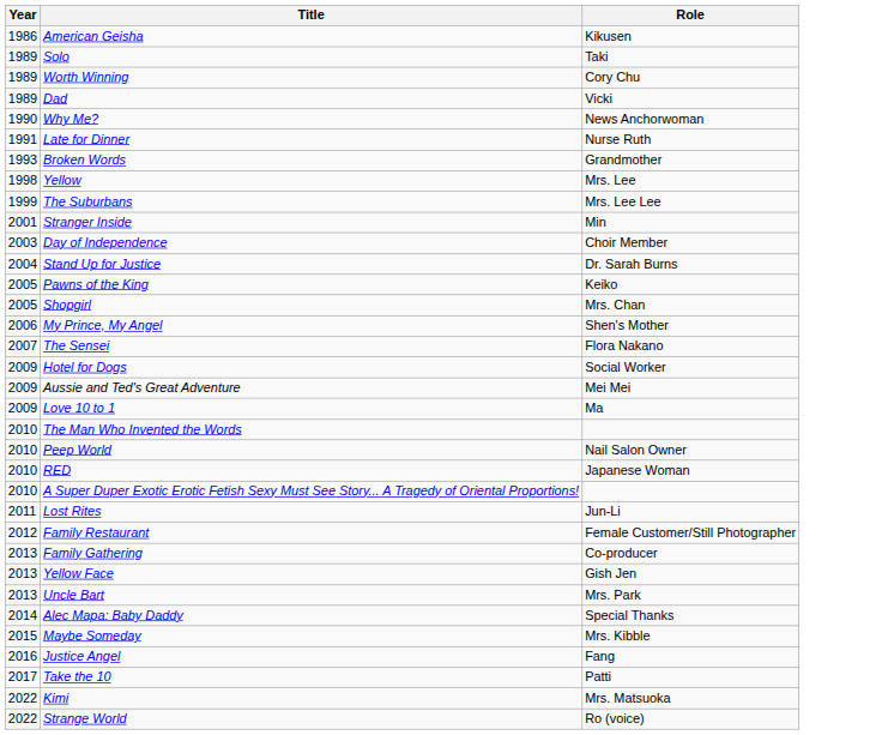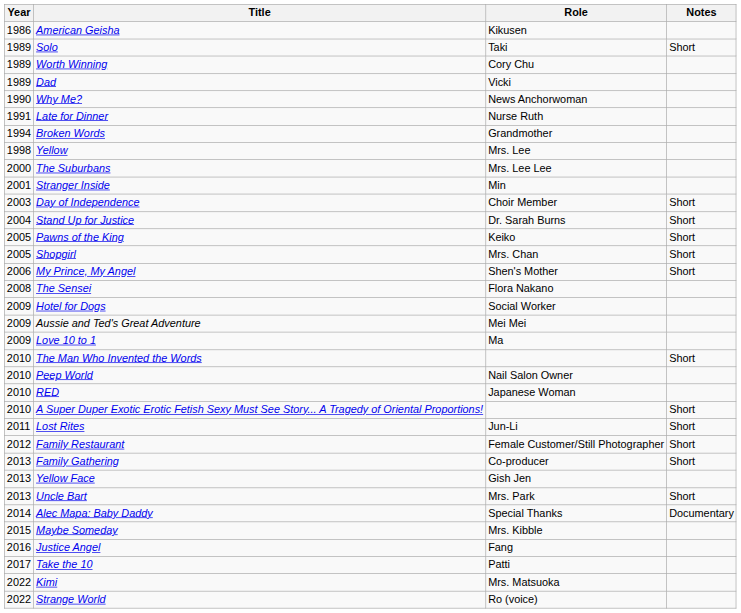 <table class="wikitable sortable">
 <tr>
 <th>Year</th>
 <th>Title</th>
 <th>Role</th>
+<th class="unsortable">Notes</th>
 </tr>
 <tr>
 <td>1986</td>
 <td><em><a href='#'>American Geisha</a></em></td>
 <td>Kikusen</td>
+<td></td>
 </tr>
 <tr>
 <td>1989</td>
 <td><em><a href='#'>Solo</a></em></td>
 <td>Taki</td>
+<td>Short</td>
 </tr>
 <tr>
 <td>1989</td>
 <td><em><a href='#'>Worth Winning</a></em></td>
 <td>Cory Chu</td>
+<td></td>
 </tr>
 <tr>
 <td>1989</td>
 <td><em><a href='#'>Dad</a></em></td>
 <td>Vicki</td>
+<td></td>
 </tr>
 <tr>
 <td>1990</td>
 <td><em><a href='#'>Why Me?</a></em></td>
 <td>News Anchorwoman</td>
+<td></td>
 </tr>
 <tr>
 <td>1991</td>
 <td><em><a href='#'>Late for Dinner</a></em></td>
 <td>Nurse Ruth</td>
+<td></td>
 </tr>
 <tr>
-<td>1993</td>
+<td>1994</td>
 <td><em><a href='#'>Broken Words</a></em></td>
 <td>Grandmother</td>
+<td></td>
 </tr>
 <tr>
 <td>1998</td>
 <td><em><a href='#'>Yellow</a></em></td>
 <td>Mrs. Lee</td>
+<td></td>
 </tr>
 <tr>
-<td>1999</td>
+<td>2000</td>
 <td><em><a href='#'>The Suburbans</a></em></td>
 <td>Mrs. Lee Lee</td>
+<td></td>
 </tr>
 <tr>
 <td>2001</td>
 <td><em><a href='#'>Stranger Inside</a></em></td>
 <td>Min</td>
+<td></td>
 </tr>
 <tr>
 <td>2003</td>
 <td><em><a href='#'>Day of Independence</a></em></td>
 <td>Choir Member</td>
+<td>Short</td>
 </tr>
 <tr>
 <td>2004</td>
 <td><em><a href='#'>Stand Up for Justice</a></em></td>
 <td>Dr. Sarah Burns</td>
+<td>Short</td>
 </tr>
 <tr>
 <td>2005</td>
 <td><em><a href='#'>Pawns of the King</a></em></td>
 <td>Keiko</td>
+<td>Short</td>
 </tr>
 <tr>
 <td>2005</td>
 <td><em><a href='#'>Shopgirl</a></em></td>
 <td>Mrs. Chan</td>
+<td>Short</td>
 </tr>
 <tr>
 <td>2006</td>
 <td><em><a href='#'>My Prince, My Angel</a></em></td>
 <td>Shen's Mother</td>
+<td>Short</td>
 </tr>
 <tr>
-<td>2007</td>
+<td>2008</td>
 <td><em><a href='#'>The Sensei</a></em></td>
 <td>Flora Nakano</td>
+<td></td>
 </tr>
 <tr>
 <td>2009</td>
 <td><em><a href='#'>Hotel for Dogs</a></em></td>
 <td>Social Worker</td>
+<td></td>
 </tr>
 <tr>
 <td>2009</td>
 <td><em>Aussie and Ted's Great Adventure</em></td>
 <td>Mei Mei</td>
+<td></td>
 </tr>
 <tr>
 <td>2009</td>
 <td><em><a href='#'>Love 10 to 1</a></em></td>
 <td>Ma</td>
+<td></td>
 </tr>
 <tr>
 <td>2010</td>
 <td><em><a href='#'>The Man Who Invented the Words</a></em></td>
 <td></td>
+<td>Short</td>
 </tr>
 <tr>
 <td>2010</td>
 <td><em><a href='#'>Peep World</a></em></td>
 <td>Nail Salon Owner</td>
+<td></td>
 </tr>
 <tr>
 <td>2010</td>
 <td><em><a href='#'>RED</a></em></td>
 <td>Japanese Woman</td>
+<td></td>
 </tr>
 <tr>
 <td>2010</td>
 <td><em><a href='#'>A Super Duper Exotic Erotic Fetish Sexy Must See Story... A Tragedy of Oriental Proportions!</a></em></td>
 <td></td>
+<td>Short</td>
 </tr>
 <tr>
 <td>2011</td>
 <td><em><a href='#'>Lost Rites</a></em></td>
 <td>Jun-Li</td>
+<td>Short</td>
 </tr>
 <tr>
 <td>2012</td>
 <td><em><a href='#'>Family Restaurant</a></em></td>
 <td>Female Customer/Still Photographer</td>
+<td>Short</td>
 </tr>
 <tr>
 <td>2013</td>
 <td><em><a href='#'>Family Gathering</a></em></td>
 <td>Co-producer</td>
+<td>Short</td>
 </tr>
 <tr>
 <td>2013</td>
 <td><em><a href='#'>Yellow Face</a></em></td>
 <td>Gish Jen</td>
+<td></td>
 </tr>
 <tr>
 <td>2013</td>
 <td><em><a href='#'>Uncle Bart</a></em></td>
 <td>Mrs. Park</td>
+<td>Short</td>
 </tr>
 <tr>
 <td>2014</td>
 <td><em><a href='#'>Alec Mapa: Baby Daddy</a></em></td>
 <td>Special Thanks</td>
+<td>Documentary</td>
 </tr>
 <tr>
 <td>2015</td>
 <td><em><a href='#'>Maybe Someday</a></em></td>
 <td>Mrs. Kibble</td>
+<td></td>
 </tr>
 <tr>
 <td>2016</td>
 <td><em><a href='#'>Justice Angel</a></em></td>
 <td>Fang</td>
+<td></td>
 </tr>
 <tr>
 <td>2017</td>
 <td><em><a href='#'>Take the 10</a></em></td>
 <td>Patti</td>
+<td></td>
 </tr>
 <tr>
 <td>2022</td>
 <td><em><a href='#'>Kimi</a></em></td>
 <td>Mrs. Matsuoka</td>
+<td></td>
 </tr>
 <tr>
 <td>2022</td>
 <td><em><a href='#'>Strange World</a></em></td>
 <td>Ro (voice)</td>
+<td></td>
 </tr>
 </table>
